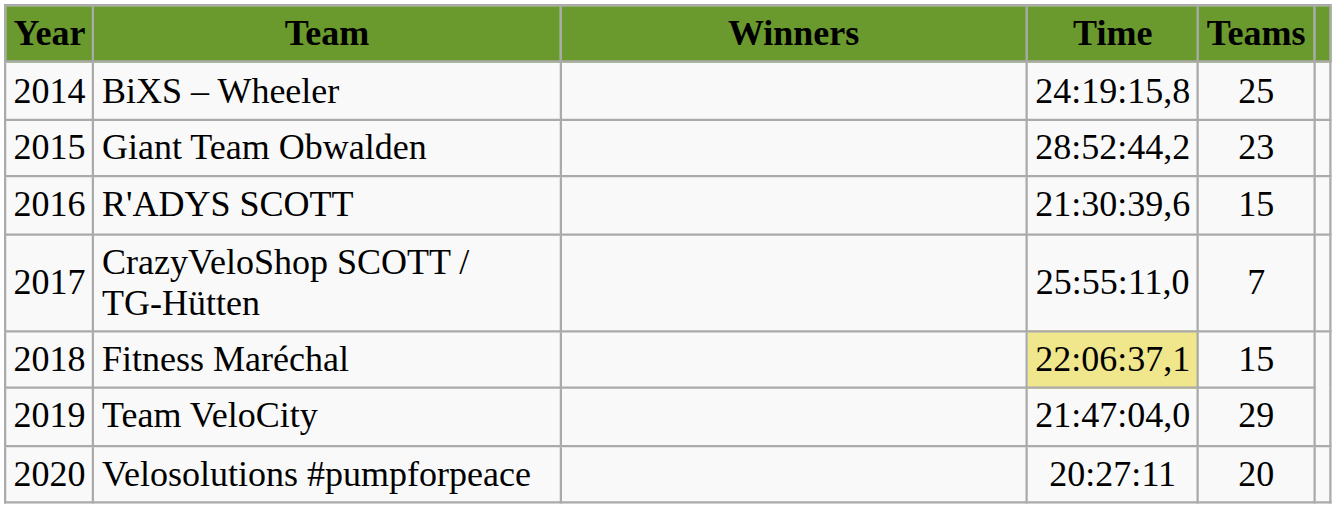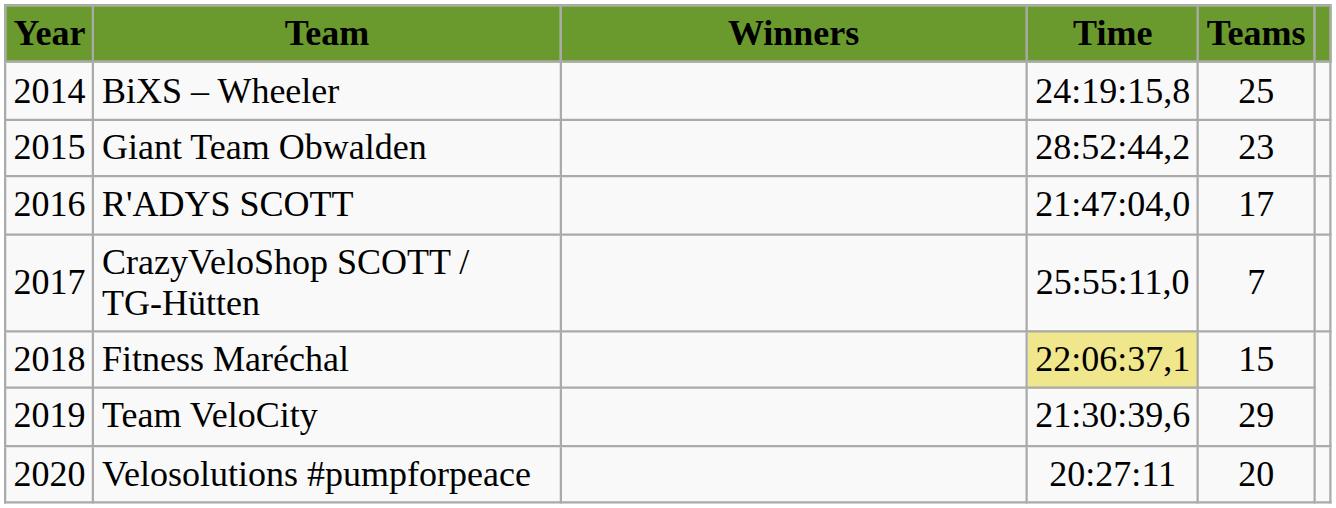 <table class="wikitable sortable" style="text-align:center">
 <tr>
 <th style="background-color:#6a992e">Year</th>
 <th style="background-color:#6a992e" width=200px>Team</th>
 <th style="background-color:#6a992e" width=200px>Winners</th>
 <th style="background-color:#6a992e">Time</th>
 <th style="background-color:#6a992e">Teams</th>
 <th style="background-color:#6a992e"></th>
 </tr>
 <tr>
 <td>2014</td>
 <td align=left>BiXS – Wheeler</td>
 <td align=left><br></td>
 <td>24:19:15,8</td>
 <td>25</td>
 <td></td>
 </tr>
 <tr>
 <td>2015</td>
 <td align=left>Giant Team Obwalden</td>
 <td align=left><br></td>
 <td>28:52:44,2</td>
 <td>23</td>
 <td></td>
 </tr>
 <tr>
 <td>2016</td>
 <td align=left>R'ADYS SCOTT</td>
 <td align=left><br></td>
-<td>21:30:39,6</td>
-<td>15</td>
+<td>21:47:04,0</td>
+<td>17</td>
 <td></td>
 </tr>
 <tr>
 <td>2017</td>
 <td align=left>CrazyVeloShop SCOTT /<br>TG-Hütten</td>
 <td align=left><br></td>
 <td>25:55:11,0</td>
 <td>7</td>
 <td></td>
 </tr>
 <tr>
 <td>2018</td>
 <td align=left>Fitness Maréchal</td>
 <td align=left><br></td>
 <td style="background: khaki;">22:06:37,1</td>
 <td>15</td>
 <td rowspan=2></td>
 </tr>
 <tr>
 <td>2019</td>
 <td align=left>Team VeloCity</td>
 <td align=left><br></td>
-<td>21:47:04,0</td>
+<td>21:30:39,6</td>
 <td>29</td>
 </tr>
 <tr>
 <td>2020</td>
 <td align=left>Velosolutions #pumpforpeace</td>
 <td align=left><br></td>
 <td>20:27:11</td>
 <td>20</td>
 </tr>
 </table>
